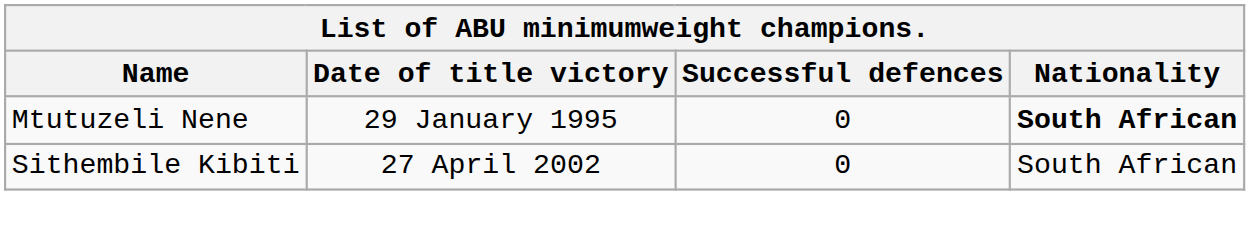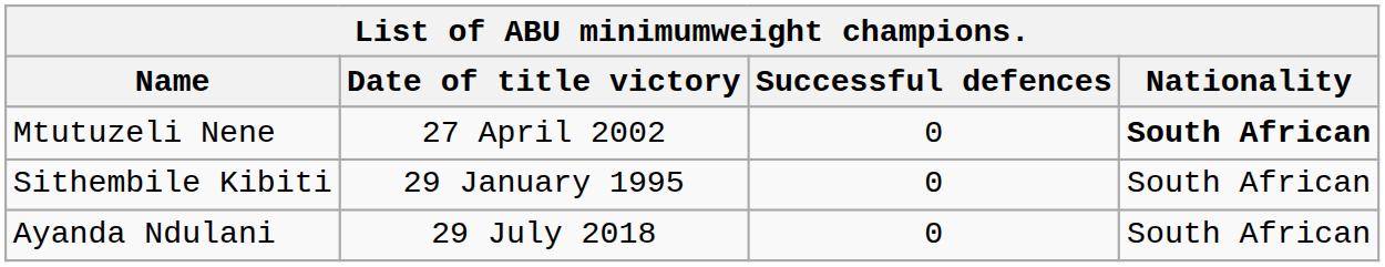 <table class="wikitable">
 <tr>
 <th colspan=4>List of ABU minimumweight champions.</th>
 </tr>
 <tr>
 <th>Name</th>
 <th>Date of title victory</th>
 <th>Successful defences</th>
 <th>Nationality</th>
 </tr>
 <tr align=center>
 <td align=left>Mtutuzeli Nene</td>
-<td>29 January 1995</td>
+<td>27 April 2002</td>
 <td>0</td>
 <td align=left><strong> South African</strong></td>
 </tr>
 <tr align=center>
 <td align=left>Sithembile Kibiti</td>
-<td>27 April 2002</td>
+<td>29 January 1995</td>
+<td>0</td>
+<td align=left> South African</td>
+</tr>
+<tr align=center>
+<td align=left>Ayanda Ndulani</td>
+<td>29 July 2018</td>
 <td>0</td>
 <td align=left> South African</td>
 </tr>
 </table>
